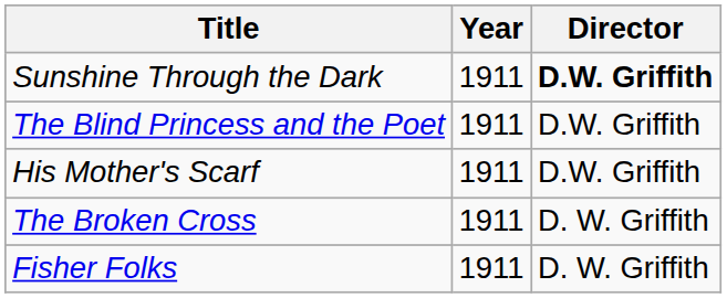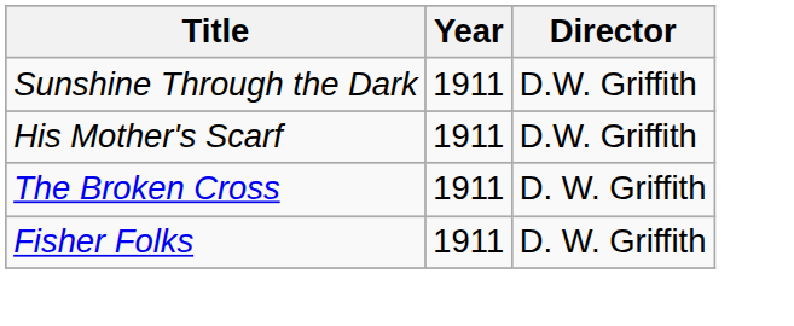 <table class="wikitable">
 <tr>
 <th>Title</th>
 <th>Year</th>
 <th>Director</th>
 </tr>
 <tr>
 <td><em>Sunshine Through the Dark</em></td>
-<td>1911</td>
-<td><strong>D.W. Griffith</strong></td>
-</tr>
-<tr>
-<td><em><a href='#'>The Blind Princess and the Poet</a></em></td>
 <td>1911</td>
 <td>D.W. Griffith</td>
 </tr>
 <tr>
 <td><em>His Mother's Scarf</em></td>
 <td>1911</td>
 <td>D.W. Griffith</td>
 </tr>
 <tr>
 <td><em><a href='#'>The Broken Cross</a></em></td>
 <td>1911</td>
 <td>D. W. Griffith</td>
 </tr>
 <tr>
 <td><em><a href='#'>Fisher Folks</a></em></td>
 <td>1911</td>
 <td>D. W. Griffith</td>
 </tr>
 </table>
